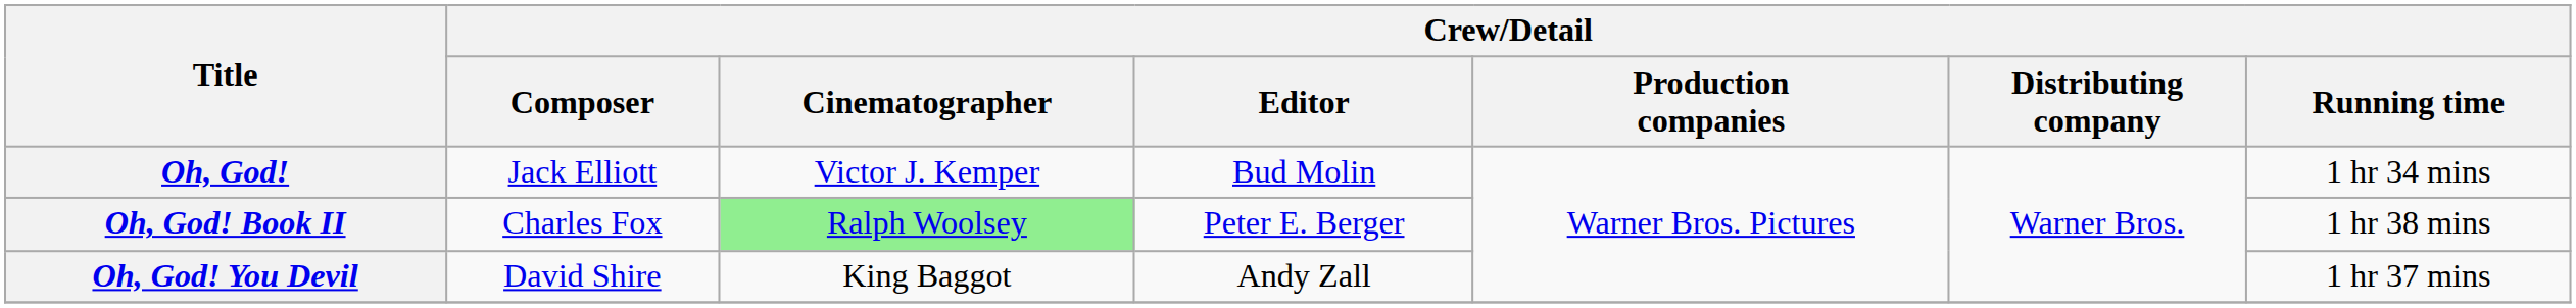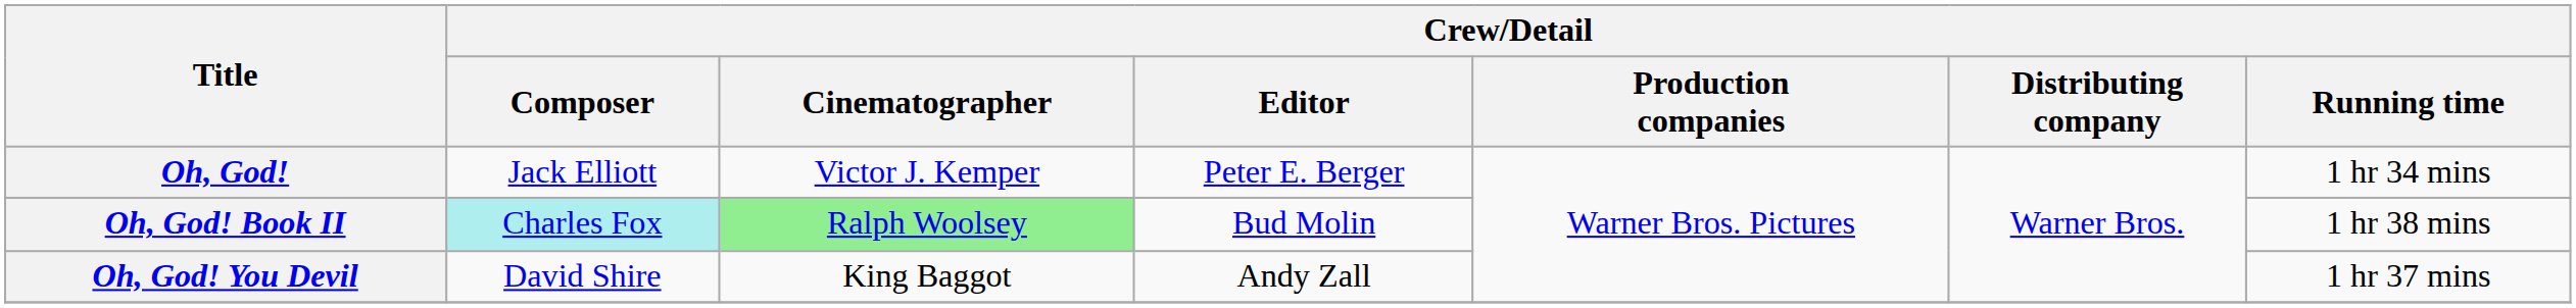 <table class="wikitable sortable" style="text-align:center; width:99%;">
 <tr>
 <th rowspan="2">Title</th>
 <th colspan="7">Crew/Detail</th>
 </tr>
 <tr>
 <th style="text-align:center;">Composer</th>
 <th style="text-align:center;">Cinematographer</th>
 <th style="text-align:center;">Editor</th>
 <th style="text-align:center;">Production <br>companies</th>
 <th style="text-align:center;">Distributing <br>company</th>
 <th style="text-align:center;">Running time</th>
 </tr>
 <tr>
 <th><em><a href='#'>Oh, God!</a></em></th>
 <td><a href='#'>Jack Elliott</a></td>
 <td><a href='#'>Victor J. Kemper</a></td>
-<td><a href='#'>Bud Molin</a></td>
+<td><a href='#'>Peter E. Berger</a></td>
 <td rowspan="3"><a href='#'>Warner Bros. Pictures</a></td>
 <td rowspan="3"><a href='#'>Warner Bros.</a></td>
 <td>1 hr 34 mins</td>
 </tr>
 <tr>
 <th><em><a href='#'>Oh, God! Book II</a></em></th>
-<td><a href='#'>Charles Fox</a></td>
+<td style="background: paleturquoise;"><a href='#'>Charles Fox</a></td>
 <td style="background: lightgreen;"><a href='#'>Ralph Woolsey</a></td>
-<td><a href='#'>Peter E. Berger</a></td>
+<td><a href='#'>Bud Molin</a></td>
 <td>1 hr 38 mins</td>
 </tr>
 <tr>
 <th><em><a href='#'>Oh, God! You Devil</a></em></th>
 <td><a href='#'>David Shire</a></td>
 <td>King Baggot</td>
 <td>Andy Zall</td>
 <td>1 hr 37 mins</td>
 </tr>
 <tr>
 </tr>
 </table>
